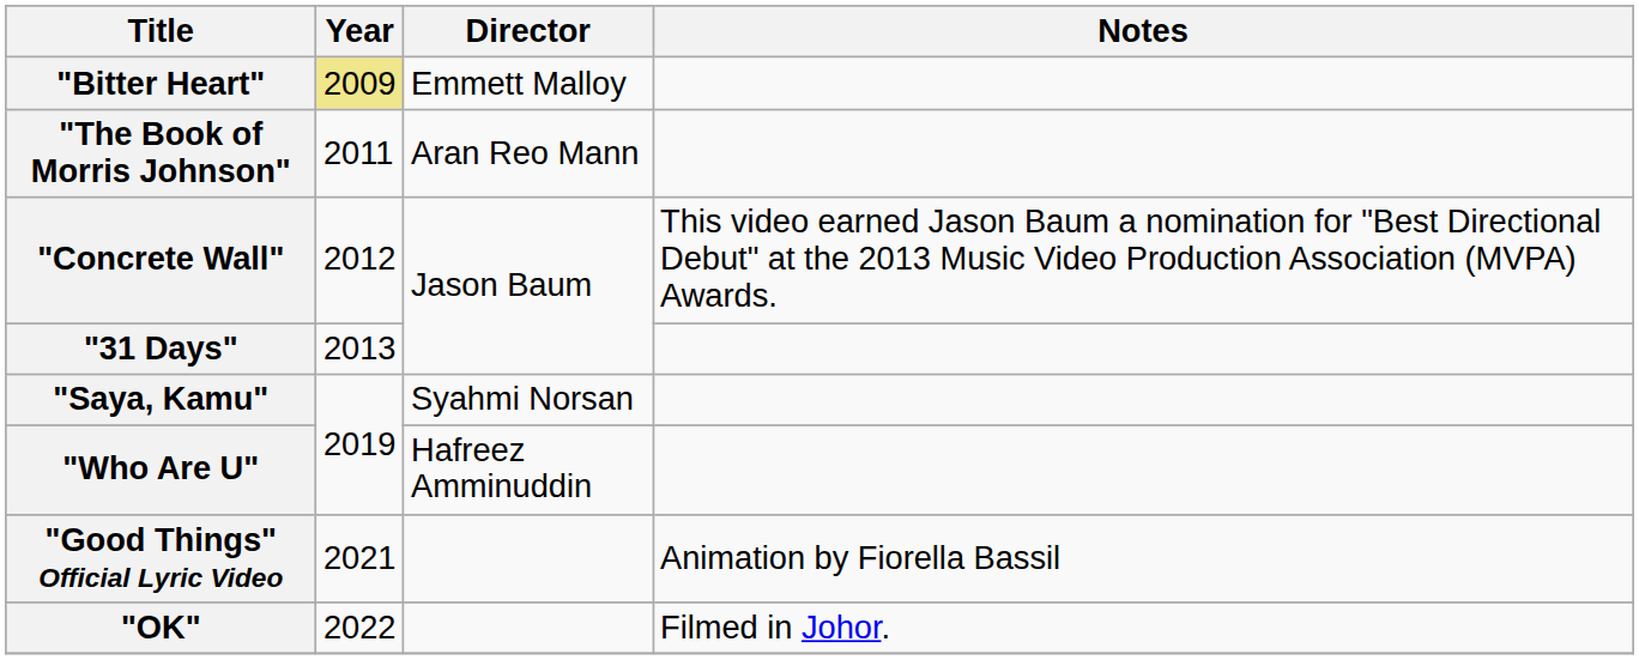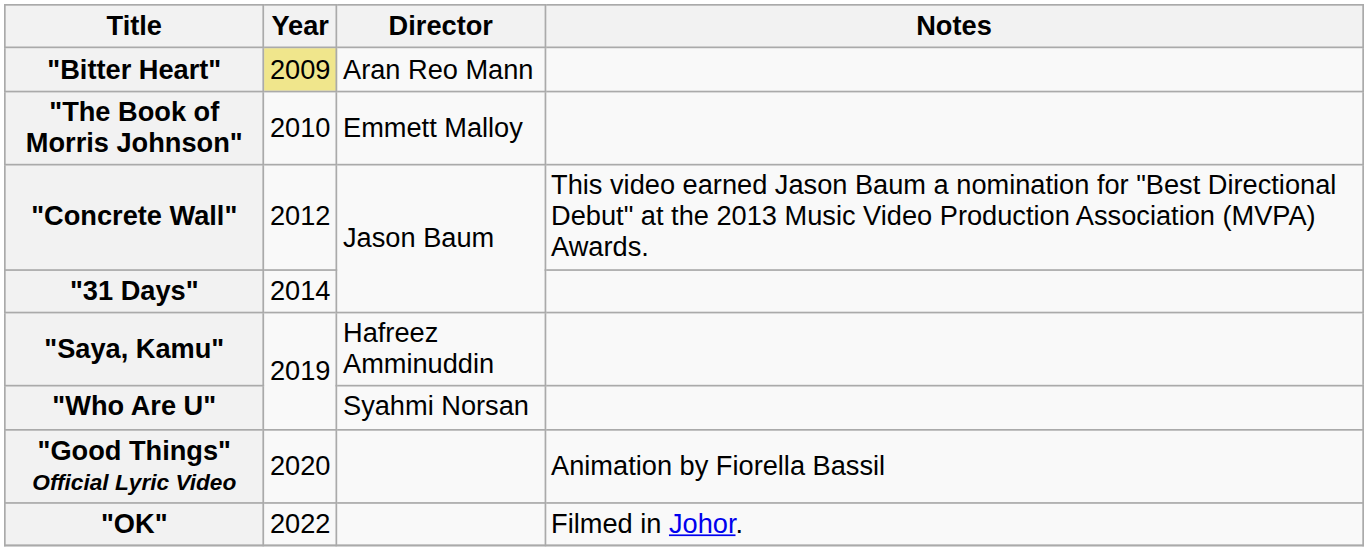 <table class="wikitable plainrowheaders" width="800">
 <tr>
 <th scope="col">Title</th>
 <th scope="col">Year</th>
 <th scope="col">Director</th>
 <th scope="col">Notes</th>
 </tr>
 <tr>
 <th scope="row">"Bitter Heart"</th>
 <td style="background: khaki;">2009</td>
-<td>Emmett Malloy</td>
+<td>Aran Reo Mann</td>
 <td></td>
 </tr>
 <tr>
 <th scope="row">"The Book of Morris Johnson"</th>
-<td>2011</td>
-<td>Aran Reo Mann</td>
+<td>2010</td>
+<td>Emmett Malloy</td>
 <td></td>
 </tr>
 <tr>
 <th scope="row">"Concrete Wall"</th>
 <td>2012</td>
 <td rowspan=2>Jason Baum</td>
 <td>This video earned Jason Baum a nomination for "Best Directional Debut" at the 2013 Music Video Production Association (MVPA) Awards.</td>
 </tr>
 <tr>
 <th scope="row">"31 Days"</th>
-<td>2013</td>
+<td>2014</td>
 <td></td>
 </tr>
 <tr>
 <th scope="row">"Saya, Kamu"</th>
 <td rowspan=2>2019</td>
-<td>Syahmi Norsan</td>
+<td>Hafreez Amminuddin</td>
 </tr>
 <tr>
 <th scope="row">"Who Are U"</th>
-<td>Hafreez Amminuddin</td>
+<td>Syahmi Norsan</td>
 <td></td>
 </tr>
 <tr>
 <th scope="row">"Good Things"<br><small><em>Official Lyric Video</em></small></th>
-<td>2021</td>
+<td>2020</td>
 <td></td>
 <td>Animation by Fiorella Bassil</td>
 </tr>
 <tr>
 <th scope="row">"OK"</th>
 <td>2022</td>
 <td></td>
 <td>Filmed in <a href='#'>Johor</a>.</td>
 </tr>
 <tr>
 </tr>
 </table>
